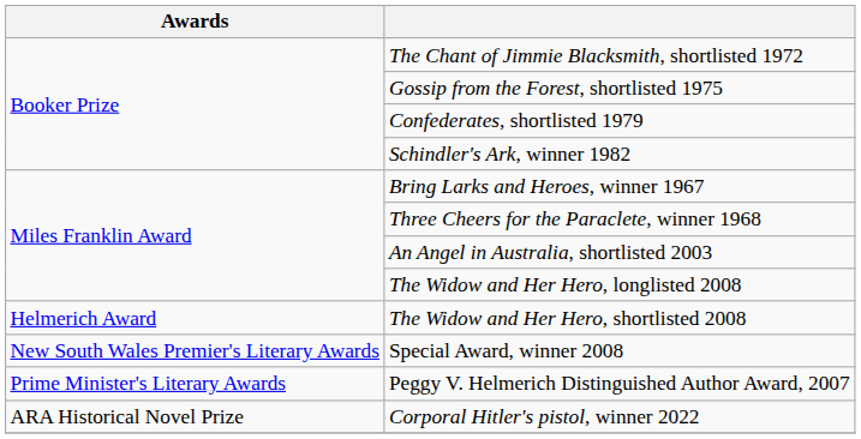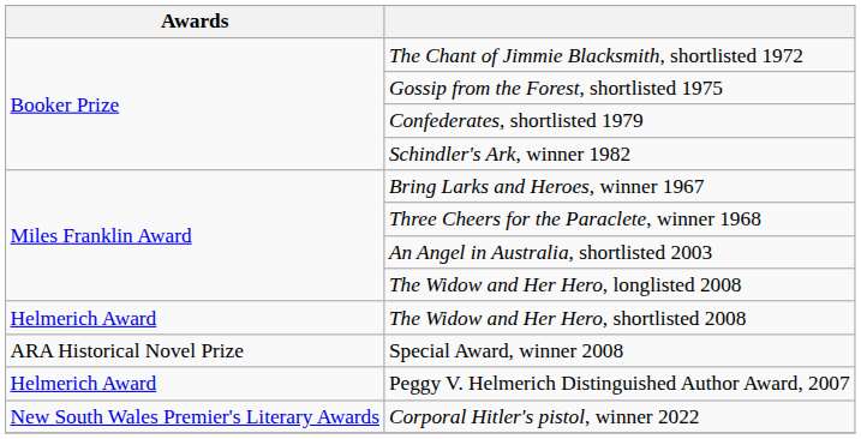 <table class="wikitable">
 <tr>
 <th>Awards</th>
 <th> </th>
 </tr>
 <tr>
 <td rowspan=4><a href='#'>Booker Prize</a></td>
 <td><em>The Chant of Jimmie Blacksmith</em>, shortlisted 1972</td>
 </tr>
 <tr>
 <td><em>Gossip from the Forest</em>, shortlisted 1975</td>
 </tr>
 <tr>
 <td><em>Confederates</em>, shortlisted 1979</td>
 </tr>
 <tr>
 <td><em>Schindler's Ark</em>, winner 1982</td>
 </tr>
 <tr>
 <td rowspan=4><a href='#'>Miles Franklin Award</a></td>
 <td><em>Bring Larks and Heroes</em>, winner 1967</td>
 </tr>
 <tr>
 <td><em>Three Cheers for the Paraclete</em>, winner 1968</td>
 </tr>
 <tr>
 <td><em>An Angel in Australia</em>, shortlisted 2003</td>
 </tr>
 <tr>
 <td><em>The Widow and Her Hero</em>, longlisted 2008</td>
 </tr>
 <tr>
 <td><a href='#'>Helmerich Award</a></td>
 <td><em>The Widow and Her Hero</em>, shortlisted 2008</td>
 </tr>
 <tr>
-<td><a href='#'>New South Wales Premier's Literary Awards</a></td>
+<td>ARA Historical Novel Prize</td>
 <td>Special Award, winner 2008</td>
 </tr>
 <tr>
-<td><a href='#'>Prime Minister's Literary Awards</a></td>
+<td><a href='#'>Helmerich Award</a></td>
 <td>Peggy V. Helmerich Distinguished Author Award, 2007</td>
 </tr>
 <tr>
-<td>ARA Historical Novel Prize</td>
+<td><a href='#'>New South Wales Premier's Literary Awards</a></td>
 <td><em>Corporal Hitler's pistol</em>, winner 2022</td>
 </tr>
 <tr>
 </tr>
 </table>
